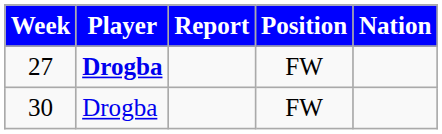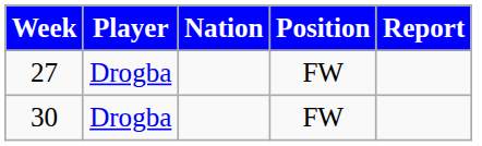 <table class="wikitable" style="font-size: 95%; text-align: center;">
 <tr>
 <th style="background:#0000FF; color:white; text-align:center;">Week</th>
 <th style="background:#0000FF; color:white; text-align:center;">Player</th>
+<th style="background:#0000FF; color:white; text-align:center;">Nation</th>
+<th style="background:#0000FF; color:white; text-align:center;">Position</th>
 <th style="background:#0000FF; color:white; text-align:center;">Report</th>
-<th style="background:#0000FF; color:white; text-align:center;">Position</th>
-<th style="background:#0000FF; color:white; text-align:center;">Nation</th>
 </tr>
 <tr>
 <td>27</td>
-<td style="text-align:left;"><strong><a href='#'>Drogba</a></strong></td>
+<td style="text-align:left;"><a href='#'>Drogba</a></td>
+<td style="text-align:left;"></td>
+<td>FW</td>
 <td></td>
-<td>FW</td>
-<td style="text-align:left;"></td>
 </tr>
 <tr>
 <td>30</td>
 <td style="text-align:left;"><a href='#'>Drogba</a></td>
+<td style="text-align:left;"></td>
+<td>FW</td>
 <td></td>
-<td>FW</td>
-<td style="text-align:left;"></td>
 </tr>
 </table>
